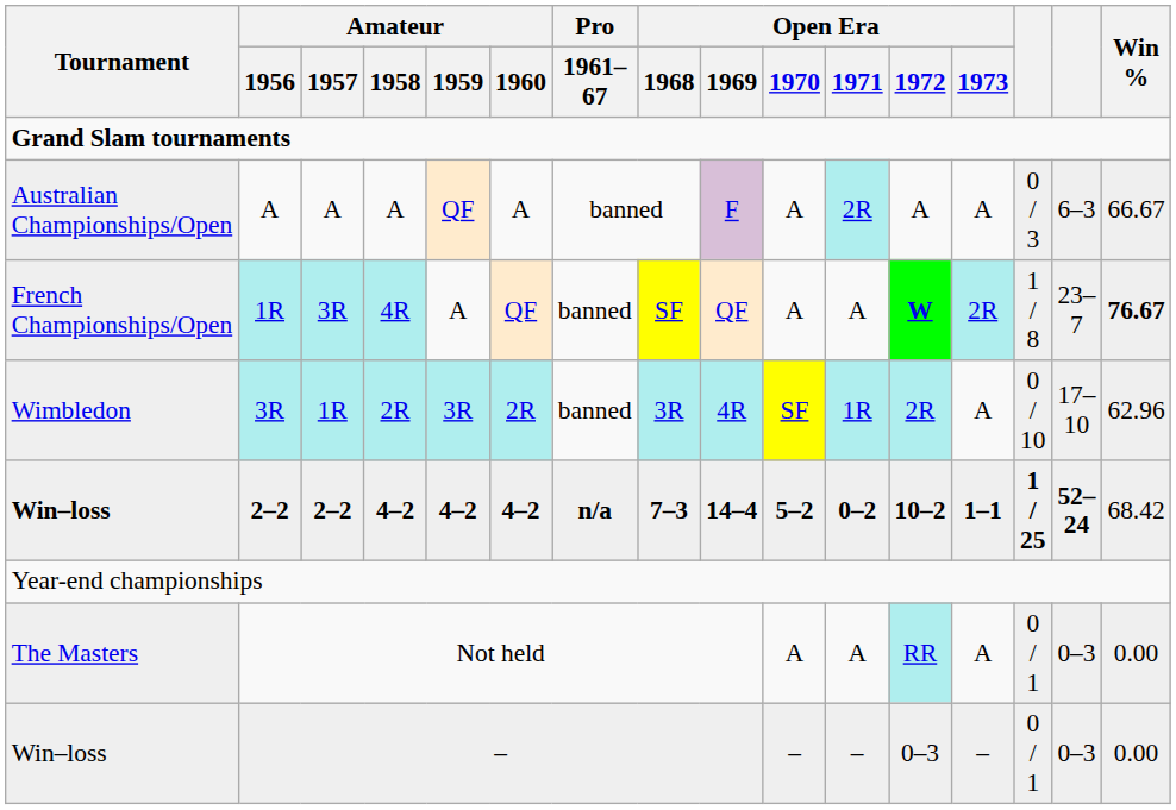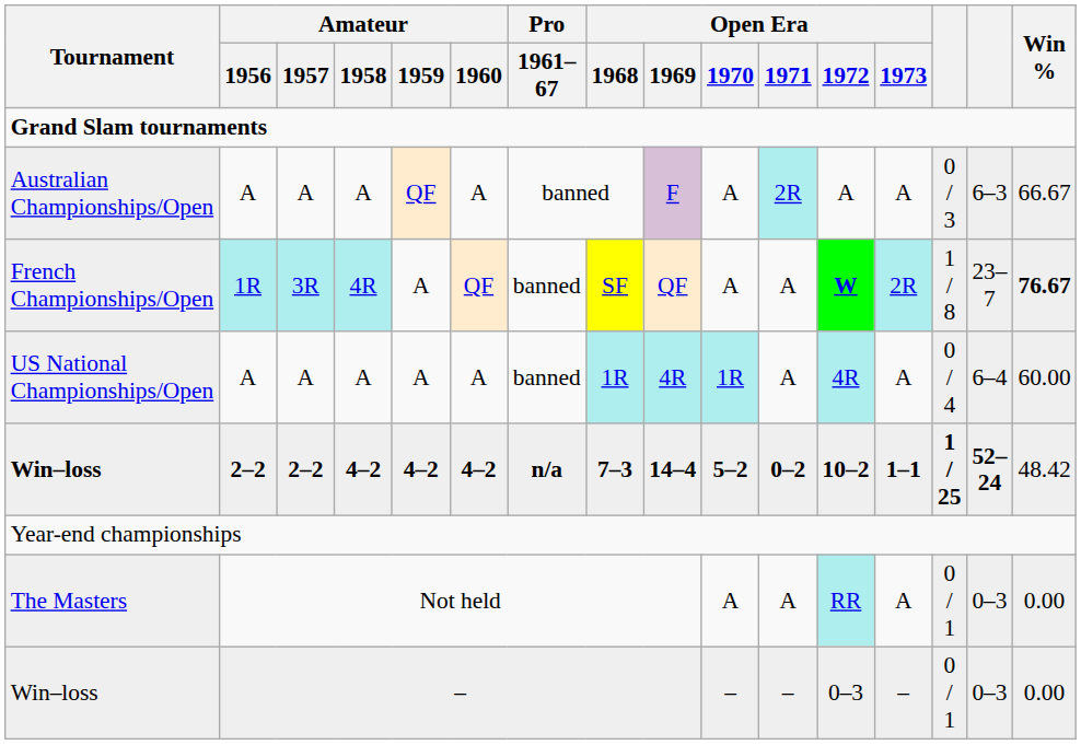 <table class=wikitable style=text-align:center;font-size:97%>
 <tr>
 <th rowspan="2">Tournament</th>
 <th colspan="5">Amateur</th>
 <th>Pro</th>
 <th colspan="6">Open Era</th>
 <th rowspan="2"></th>
 <th rowspan="2"></th>
 <th rowspan="2">Win %</th>
 </tr>
 <tr>
 <th>1956</th>
 <th>1957</th>
 <th>1958</th>
 <th>1959</th>
 <th>1960</th>
 <th>1961–67</th>
 <th>1968</th>
 <th>1969</th>
 <th><a href='#'>1970</a></th>
 <th><a href='#'>1971</a></th>
 <th><a href='#'>1972</a></th>
 <th><a href='#'>1973</a></th>
 </tr>
 <tr>
 <td colspan="16" align="left"><strong>Grand Slam tournaments</strong></td>
 </tr>
 <tr>
 <td bgcolor="#EFEFEF" align="left"><a href='#'>Australian Championships/Open</a></td>
 <td>A</td>
 <td>A</td>
 <td>A</td>
 <td bgcolor="#FFEBCD"><a href='#'>QF</a></td>
 <td>A</td>
 <td colspan="2">banned</td>
 <td bgcolor="#D8BFD8"><a href='#'>F</a></td>
 <td>A</td>
 <td bgcolor="#AFEEEE"><a href='#'>2R</a></td>
 <td>A</td>
 <td>A</td>
 <td bgcolor="#EFEFEF">0 / 3</td>
 <td bgcolor="#EFEFEF">6–3</td>
 <td bgcolor="#EFEFEF">66.67</td>
 </tr>
 <tr>
 <td bgcolor="#EFEFEF" align="left"><a href='#'>French Championships/Open</a></td>
 <td bgcolor="#AFEEEE"><a href='#'>1R</a></td>
 <td bgcolor="#AFEEEE"><a href='#'>3R</a></td>
 <td bgcolor="#AFEEEE"><a href='#'>4R</a></td>
 <td>A</td>
 <td bgcolor="#FFEBCD"><a href='#'>QF</a></td>
 <td>banned</td>
 <td bgcolor="yellow"><a href='#'>SF</a></td>
 <td bgcolor="#FFEBCD"><a href='#'>QF</a></td>
 <td>A</td>
 <td>A</td>
 <td bgcolor="lime"><a href='#'><strong>W</strong></a></td>
 <td bgcolor="#AFEEEE"><a href='#'>2R</a></td>
 <td bgcolor="#EFEFEF">1 / 8</td>
 <td bgcolor="#EFEFEF">23–7</td>
 <td bgcolor="#EFEFEF"><strong>76.67</strong></td>
 </tr>
 <tr>
-<td bgcolor="#EFEFEF" align="left"><a href='#'>Wimbledon</a></td>
-<td bgcolor="#AFEEEE"><a href='#'>3R</a></td>
+<td bgcolor="#EFEFEF" align="left"><a href='#'>US National Championships/Open</a></td>
+<td>A</td>
+<td>A</td>
+<td>A</td>
+<td>A</td>
+<td>A</td>
+<td>banned</td>
 <td bgcolor="#AFEEEE"><a href='#'>1R</a></td>
-<td bgcolor="#AFEEEE"><a href='#'>2R</a></td>
-<td bgcolor="#AFEEEE"><a href='#'>3R</a></td>
-<td bgcolor="#AFEEEE"><a href='#'>2R</a></td>
-<td>banned</td>
-<td bgcolor="#AFEEEE"><a href='#'>3R</a></td>
 <td bgcolor="#AFEEEE"><a href='#'>4R</a></td>
-<td bgcolor="yellow"><a href='#'>SF</a></td>
 <td bgcolor="#AFEEEE"><a href='#'>1R</a></td>
-<td bgcolor="#AFEEEE"><a href='#'>2R</a></td>
 <td>A</td>
-<td bgcolor="#EFEFEF">0 / 10</td>
-<td bgcolor="#EFEFEF">17–10</td>
-<td bgcolor="#EFEFEF">62.96</td>
+<td bgcolor="#AFEEEE"><a href='#'>4R</a></td>
+<td>A</td>
+<td bgcolor="#EFEFEF">0 / 4</td>
+<td bgcolor="#EFEFEF">6–4</td>
+<td bgcolor="#EFEFEF">60.00</td>
 </tr>
 <tr bgcolor="#EFEFEF">
 <td align="left"><strong>Win–loss</strong></td>
 <td><strong>2–2</strong></td>
 <td><strong>2–2</strong></td>
 <td><strong>4–2</strong></td>
 <td><strong>4–2</strong></td>
 <td><strong>4–2</strong></td>
 <td><strong>n/a</strong></td>
 <td><strong>7–3</strong></td>
 <td><strong>14–4</strong></td>
 <td><strong>5–2</strong></td>
 <td><strong>0–2</strong></td>
 <td><strong>10–2</strong></td>
 <td><strong>1–1</strong></td>
 <td><strong>1 / 25</strong></td>
 <td><strong>52–24<strong><em> <em></td>
-<td></strong>68.42<strong></td>
+<td></strong>48.42<strong></td>
 </tr>
 <tr>
 <td colspan="16" align="left"></strong>Year-end championships<strong></td>
 </tr>
 <tr>
 <td bgcolor="#EFEFEF" align="left"><a href='#'>The Masters</a></td>
 <td colspan="8">Not held</td>
 <td>A</td>
 <td>A</td>
 <td bgcolor="#AFEEEE"><a href='#'>RR</a></td>
 <td>A</td>
 <td bgcolor="#EFEFEF"></strong>0 / 1<strong></td>
 <td bgcolor="#EFEFEF"></strong>0–3<strong></td>
 <td bgcolor="#EFEFEF"></strong>0.00<strong></td>
 </tr>
 <tr>
 <td bgcolor="#EFEFEF" align="left"></strong>Win–loss<strong></td>
 <td colspan="8" bgcolor="#EFEFEF"></strong>–<strong></td>
 <td bgcolor="#EFEFEF"></strong>–<strong></td>
 <td bgcolor="#EFEFEF"></strong>–<strong></td>
 <td bgcolor="#EFEFEF"></strong>0–3<strong></td>
 <td bgcolor="#EFEFEF"></strong>–<strong></td>
 <td bgcolor="#EFEFEF"></strong>0 / 1<strong></td>
 <td bgcolor="#EFEFEF"></strong>0–3<strong></td>
 <td bgcolor="#EFEFEF"></strong>0.00<strong></td>
 </tr>
 </table>
